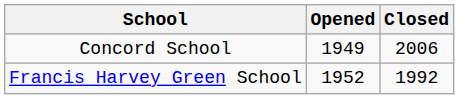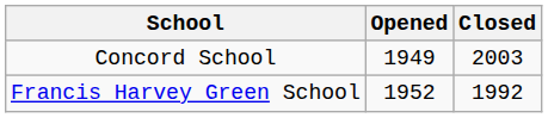 <table class="wikitable" style="text-align: center;">
 <tr>
 <th>School</th>
 <th>Opened</th>
 <th>Closed</th>
 </tr>
 <tr>
 <td>Concord School</td>
 <td>1949</td>
-<td>2006</td>
+<td>2003</td>
 </tr>
 <tr>
 <td><a href='#'>Francis Harvey Green</a> School</td>
 <td>1952</td>
 <td>1992</td>
 </tr>
 </table>
